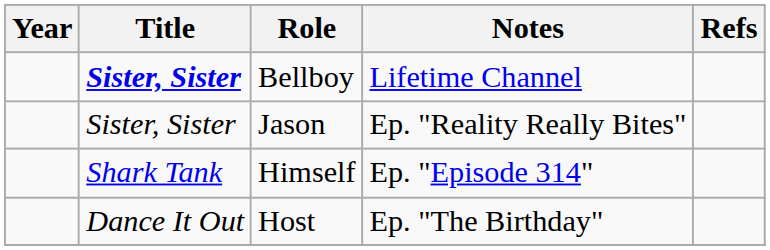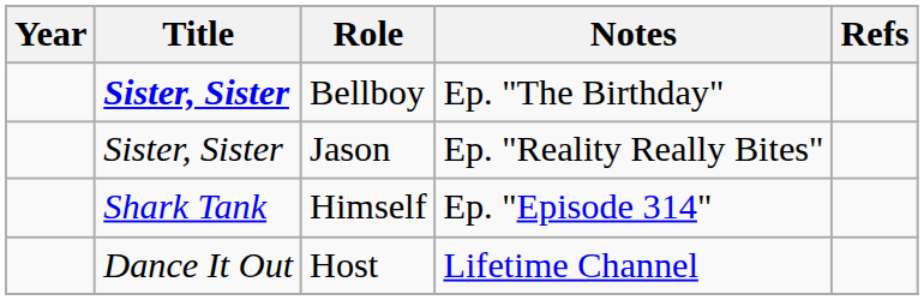 <table class="wikitable">
 <tr>
 <th>Year</th>
 <th>Title</th>
 <th>Role</th>
 <th>Notes</th>
 <th>Refs</th>
 </tr>
 <tr>
 <td></td>
 <td><strong><em><a href='#'>Sister, Sister</a></em></strong></td>
 <td>Bellboy</td>
-<td><a href='#'>Lifetime Channel</a></td>
+<td>Ep. "The Birthday"</td>
 <td></td>
 </tr>
 <tr>
 <td></td>
 <td><em>Sister, Sister</em></td>
 <td>Jason</td>
 <td>Ep. "Reality Really Bites"</td>
 <td></td>
 </tr>
 <tr>
 <td></td>
 <td><em><a href='#'>Shark Tank</a></em></td>
 <td>Himself</td>
 <td>Ep. "<a href='#'>Episode 314</a>"</td>
 <td></td>
 </tr>
 <tr>
 <td></td>
 <td><em>Dance It Out</em></td>
 <td>Host</td>
-<td>Ep. "The Birthday"</td>
+<td><a href='#'>Lifetime Channel</a></td>
 <td></td>
 </tr>
 <tr>
 </tr>
 </table>
